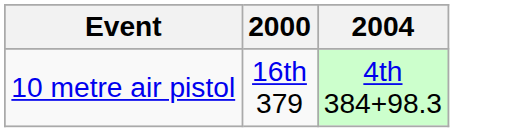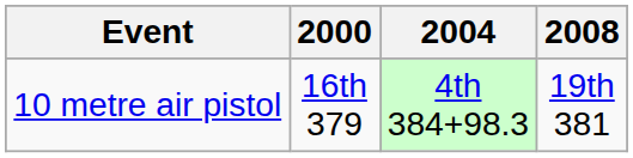 <table class="wikitable" style="text-align: center">
 <tr>
 <th>Event</th>
 <th>2000</th>
 <th>2004</th>
+<th>2008</th>
 </tr>
 <tr>
 <td align=left><a href='#'>10 metre air pistol</a></td>
 <td><a href='#'>16th</a><br>379</td>
 <td style="background: #ccffcc"><a href='#'>4th</a><br>384+98.3</td>
+<td><a href='#'>19th</a><br>381</td>
 </tr>
 </table>
